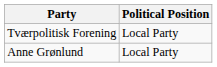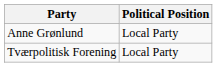 <table class="wikitable mw-collapsible mw-collapsed">
 <tr>
 <th>Party</th>
 <th>Political Position</th>
 </tr>
 <tr>
+<td>Anne Grønlund</td>
+<td>Local Party</td>
+</tr>
+<tr>
 <td>Tværpolitisk Forening</td>
 <td>Local Party</td>
 </tr>
-<tr>
-<td>Anne Grønlund</td>
-<td>Local Party</td>
-</tr>
 </table>
